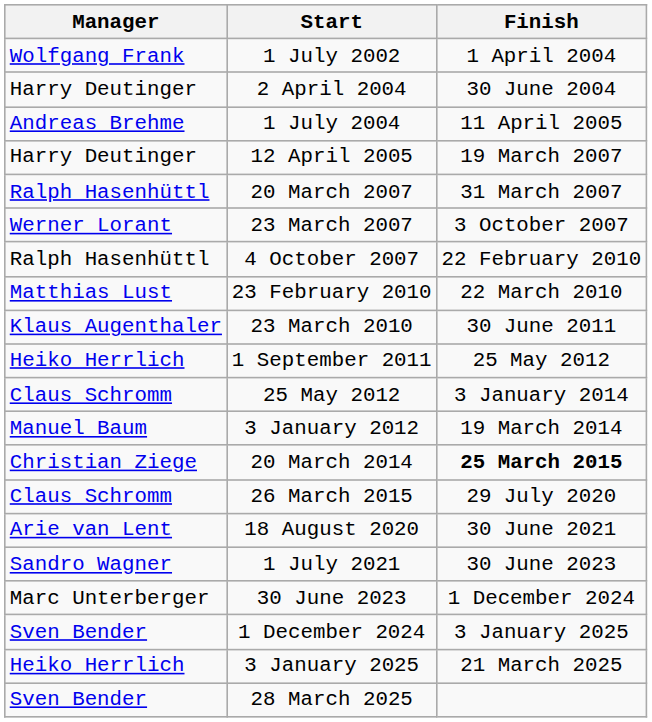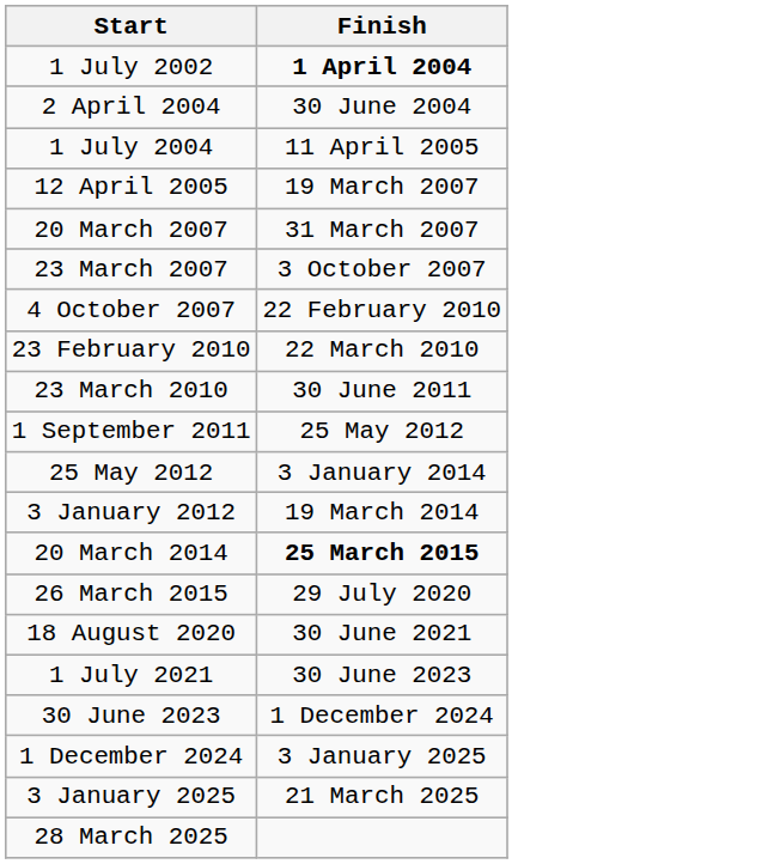 <table class="wikitable">
 <tr>
-<th>Manager</th>
 <th>Start</th>
 <th>Finish</th>
 </tr>
 <tr align="center">
-<td align="left"><a href='#'>Wolfgang Frank</a></td>
 <td>1 July 2002</td>
-<td>1 April 2004</td>
+<td><strong>1 April 2004</strong></td>
 </tr>
 <tr align="center">
-<td align="left">Harry Deutinger</td>
 <td>2 April 2004</td>
 <td>30 June 2004</td>
 </tr>
 <tr align="center">
-<td align="left"><a href='#'>Andreas Brehme</a></td>
 <td>1 July 2004</td>
 <td>11 April 2005</td>
 </tr>
 <tr align="center">
-<td align="left">Harry Deutinger</td>
 <td>12 April 2005</td>
 <td>19 March 2007</td>
 </tr>
 <tr align="center">
-<td align="left"><a href='#'>Ralph Hasenhüttl</a></td>
 <td>20 March 2007</td>
 <td>31 March 2007</td>
 </tr>
 <tr align="center">
-<td align="left"><a href='#'>Werner Lorant</a></td>
 <td>23 March 2007</td>
 <td>3 October 2007</td>
 </tr>
 <tr align="center">
-<td align="left">Ralph Hasenhüttl</td>
 <td>4 October 2007</td>
 <td>22 February 2010</td>
 </tr>
 <tr align="center">
-<td align="left"><a href='#'>Matthias Lust</a></td>
 <td>23 February 2010</td>
 <td>22 March 2010</td>
 </tr>
 <tr align="center">
-<td align="left"><a href='#'>Klaus Augenthaler</a></td>
 <td>23 March 2010</td>
 <td>30 June 2011</td>
 </tr>
 <tr align="center">
-<td align="left"><a href='#'>Heiko Herrlich</a></td>
 <td>1 September 2011</td>
 <td>25 May 2012</td>
 </tr>
 <tr align="center">
-<td align="left"><a href='#'>Claus Schromm</a></td>
 <td>25 May 2012</td>
 <td>3 January 2014</td>
 </tr>
 <tr align="center">
-<td align="left"><a href='#'>Manuel Baum</a></td>
 <td>3 January 2012</td>
 <td>19 March 2014</td>
 </tr>
 <tr align="center">
-<td align="left"><a href='#'>Christian Ziege</a></td>
 <td>20 March 2014</td>
 <td><strong>25 March 2015</strong></td>
 </tr>
 <tr align="center">
-<td align="left"><a href='#'>Claus Schromm</a></td>
 <td>26 March 2015</td>
 <td>29 July 2020</td>
 </tr>
 <tr align="center">
-<td align="left"><a href='#'>Arie van Lent</a></td>
 <td>18 August 2020</td>
 <td>30 June 2021</td>
 </tr>
 <tr align="center">
-<td align="left"><a href='#'>Sandro Wagner</a></td>
 <td>1 July 2021</td>
 <td>30 June 2023</td>
 </tr>
 <tr align="center">
-<td align="left">Marc Unterberger</td>
 <td>30 June 2023</td>
 <td>1 December 2024</td>
 </tr>
 <tr align="center">
-<td align="left"><a href='#'>Sven Bender</a></td>
 <td>1 December 2024</td>
 <td>3 January 2025</td>
 </tr>
 <tr align="center">
-<td align="left"><a href='#'>Heiko Herrlich</a></td>
 <td>3 January 2025</td>
 <td>21 March 2025</td>
 </tr>
 <tr align="center">
-<td align="left"><a href='#'>Sven Bender</a></td>
 <td>28 March 2025</td>
 <td></td>
 </tr>
 </table>
